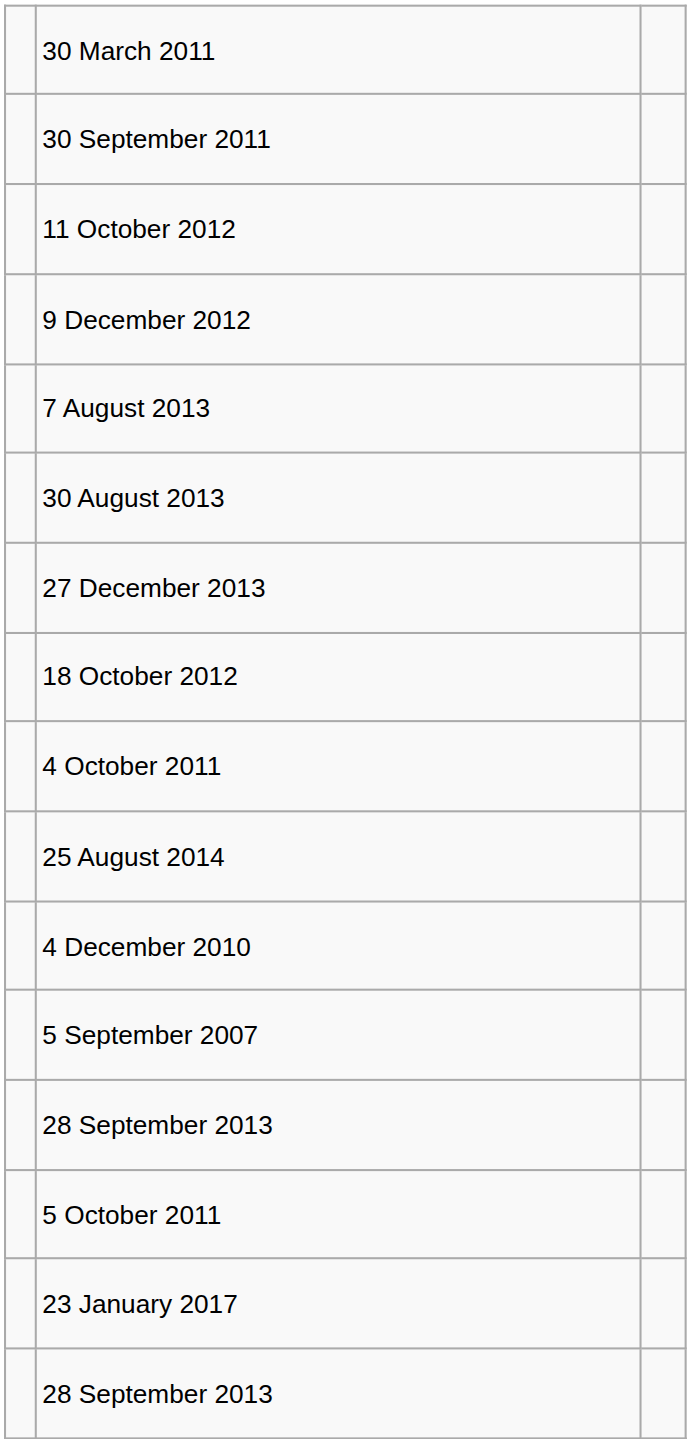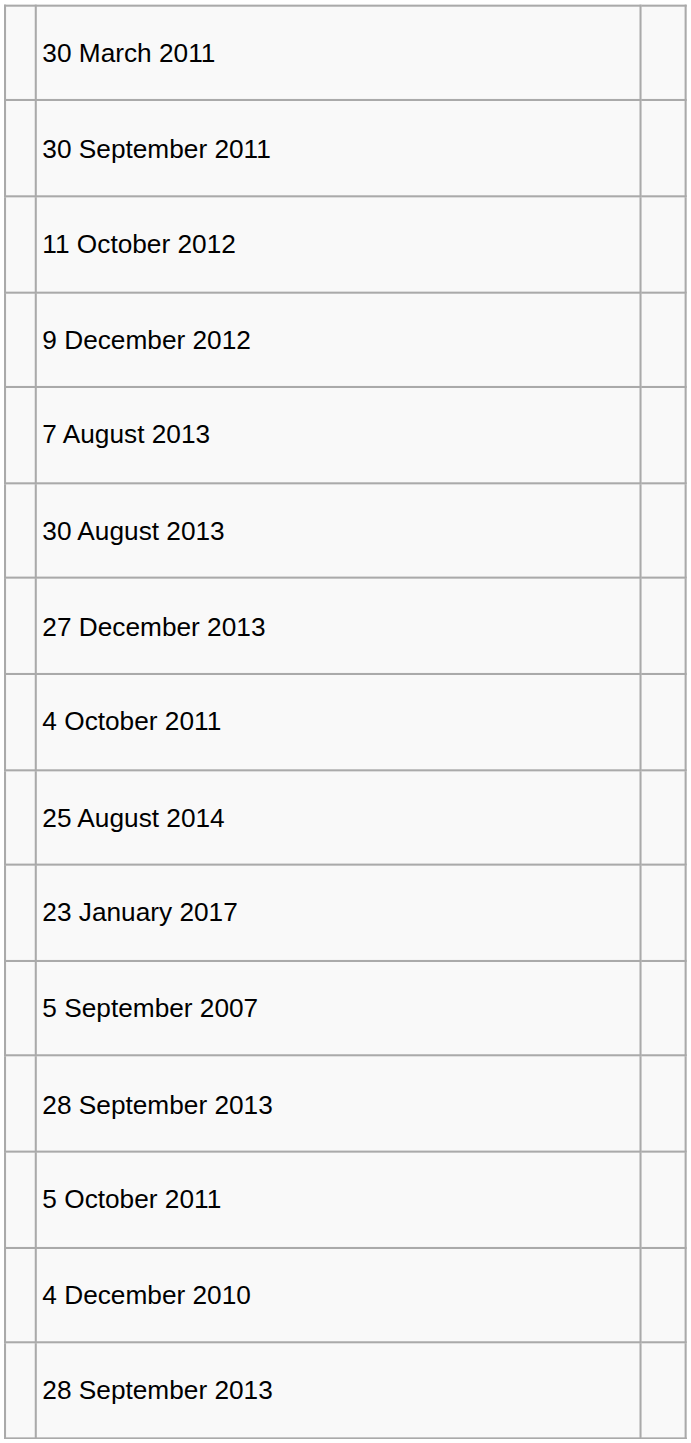 <table class="wikitable" style="font-size: 80%; float: left; width: 26em; margin-right: 1em; height: 700px">
 <tr>
 <td></td>
 <td>30 March 2011</td>
 <td> </td>
 </tr>
 <tr>
 <td></td>
 <td>30 September 2011</td>
 <td></td>
 </tr>
 <tr>
 <td></td>
 <td>11 October 2012</td>
 <td></td>
 </tr>
 <tr>
 <td></td>
 <td>9 December 2012</td>
 <td></td>
 </tr>
 <tr>
 <td></td>
 <td>7 August 2013</td>
 <td></td>
 </tr>
 <tr>
 <td></td>
 <td>30 August 2013</td>
 <td></td>
 </tr>
 <tr>
 <td></td>
 <td>27 December 2013</td>
 <td></td>
 </tr>
 <tr>
 <td></td>
-<td>18 October 2012</td>
-<td></td>
-</tr>
-<tr>
-<td></td>
 <td>4 October 2011</td>
 <td></td>
 </tr>
 <tr>
 <td></td>
 <td>25 August 2014</td>
 <td></td>
 </tr>
 <tr>
 <td></td>
-<td>4 December 2010</td>
-<td> </td>
+<td>23 January 2017</td>
+<td></td>
 </tr>
 <tr>
 <td></td>
 <td>5 September 2007</td>
 <td> </td>
 </tr>
 <tr>
 <td></td>
 <td>28 September 2013</td>
 <td></td>
 </tr>
 <tr>
 <td></td>
 <td>5 October 2011</td>
 <td></td>
 </tr>
 <tr>
 <td></td>
-<td>23 January 2017</td>
-<td></td>
+<td>4 December 2010</td>
+<td> </td>
 </tr>
 <tr>
 <td></td>
 <td>28 September 2013</td>
 <td></td>
 </tr>
 <tr>
 </tr>
 </table>
